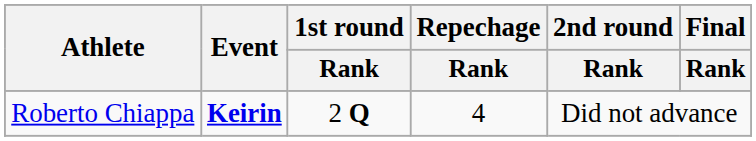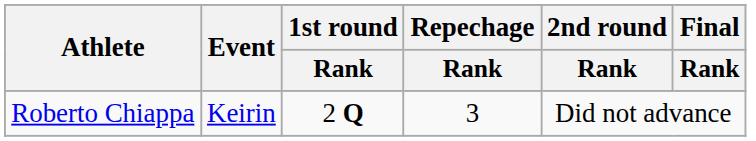 <table class=wikitable style="font-size:90%">
 <tr>
 <th rowspan="2">Athlete</th>
 <th rowspan="2">Event</th>
 <th>1st round</th>
 <th>Repechage</th>
 <th>2nd round</th>
 <th>Final</th>
 </tr>
 <tr style="font-size:95%">
 <th>Rank</th>
 <th>Rank</th>
 <th>Rank</th>
 <th>Rank</th>
 </tr>
 <tr align=center>
 <td align=left><a href='#'>Roberto Chiappa</a></td>
-<td align=left><strong><a href='#'>Keirin</a></strong></td>
+<td align=left><a href='#'>Keirin</a></td>
 <td>2 <strong>Q</strong></td>
-<td>4</td>
+<td>3</td>
 <td colspan=2>Did not advance</td>
 </tr>
 </table>
